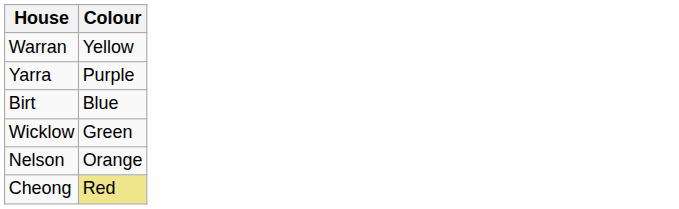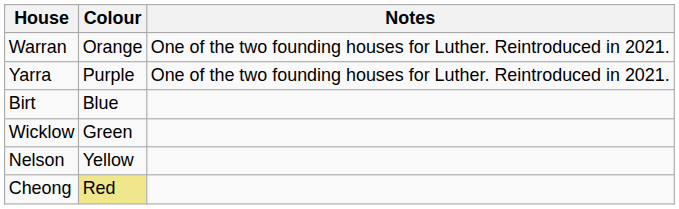 <table class="wikitable">
 <tr>
 <th>House</th>
 <th>Colour</th>
+<th>Notes</th>
 </tr>
 <tr>
 <td>Warran</td>
-<td>Yellow</td>
+<td>Orange</td>
+<td>One of the two founding houses for Luther. Reintroduced in 2021.</td>
 </tr>
 <tr>
 <td>Yarra</td>
 <td>Purple</td>
+<td>One of the two founding houses for Luther. Reintroduced in 2021.</td>
 </tr>
 <tr>
 <td>Birt</td>
 <td>Blue</td>
+<td></td>
 </tr>
 <tr>
 <td>Wicklow</td>
 <td>Green</td>
+<td></td>
 </tr>
 <tr>
 <td>Nelson</td>
-<td>Orange</td>
+<td>Yellow</td>
+<td></td>
 </tr>
 <tr>
 <td>Cheong</td>
 <td style="background: khaki;">Red</td>
+<td></td>
 </tr>
 </table>
